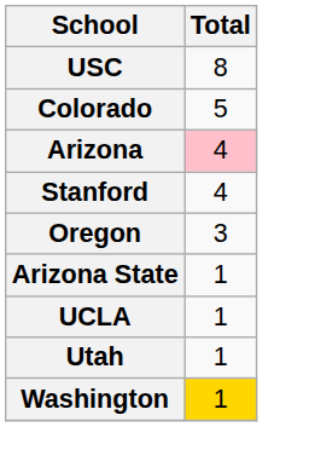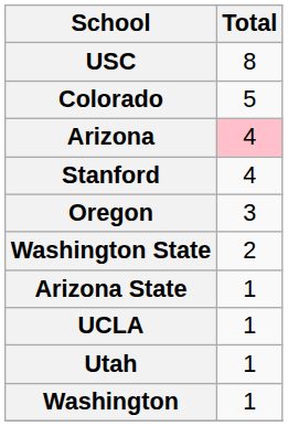 <table class=wikitable style="text-align:center">
 <tr>
 <th>School</th>
 <th>Total</th>
 </tr>
 <tr>
 <th style=>USC</th>
 <td>8</td>
 </tr>
 <tr>
 <th style=>Colorado</th>
 <td>5</td>
 </tr>
 <tr>
 <th style=>Arizona</th>
 <td style="background: pink;">4</td>
 </tr>
 <tr>
 <th style=>Stanford</th>
 <td>4</td>
 </tr>
 <tr>
 <th style=>Oregon</th>
 <td>3</td>
 </tr>
 <tr>
+<th style=>Washington State</th>
+<td>2</td>
+</tr>
+<tr>
 <th style=>Arizona State</th>
 <td>1</td>
 </tr>
 <tr>
 <th style=>UCLA</th>
 <td>1</td>
 </tr>
 <tr>
 <th style=>Utah</th>
 <td>1</td>
 </tr>
 <tr>
 <th style=>Washington</th>
-<td style="background: gold;">1</td>
+<td>1</td>
 </tr>
 <tr>
 </tr>
 </table>
